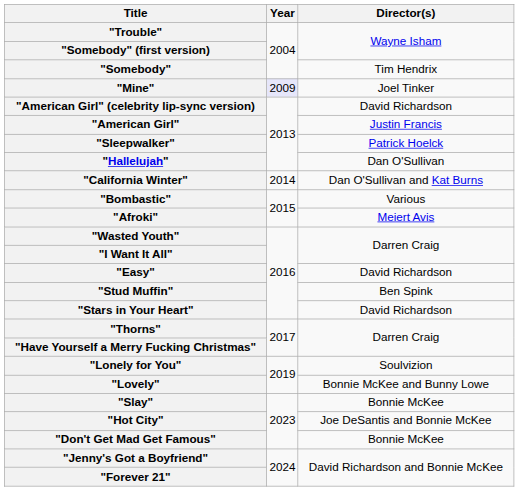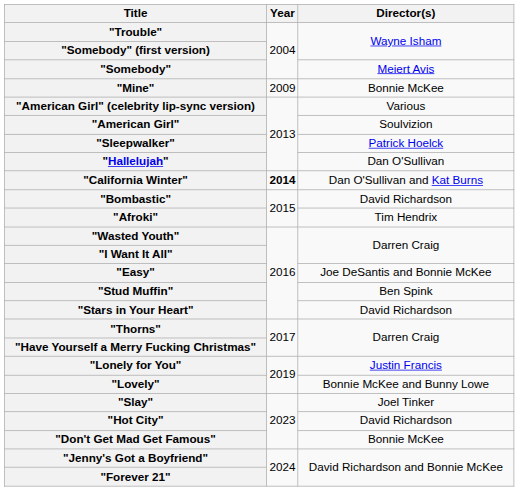 <table class="wikitable plainrowheaders" style="text-align:center">
 <tr>
 <th scope="col" style="width:22em;">Title</th>
 <th scope="col">Year</th>
 <th scope="col" style="width:18em;">Director(s)</th>
 </tr>
 <tr>
 <th scope="row">"Trouble"</th>
 <td rowspan="3">2004</td>
 <td rowspan="2"><a href='#'>Wayne Isham</a></td>
 </tr>
 <tr>
 <th scope="row">"Somebody" (first version)</th>
 </tr>
 <tr>
 <th scope="row">"Somebody"</th>
-<td>Tim Hendrix</td>
+<td><a href='#'>Meiert Avis</a></td>
 </tr>
 <tr>
 <th scope="row">"Mine"</th>
-<td style="background: lavender;">2009</td>
-<td>Joel Tinker</td>
+<td>2009</td>
+<td>Bonnie McKee</td>
 </tr>
 <tr>
 <th scope="row">"American Girl" (celebrity lip-sync version)</th>
 <td rowspan="4">2013</td>
-<td>David Richardson</td>
+<td>Various</td>
 </tr>
 <tr>
 <th scope="row">"American Girl"</th>
-<td><a href='#'>Justin Francis</a></td>
+<td>Soulvizion</td>
 </tr>
 <tr>
 <th scope="row">"Sleepwalker"</th>
 <td><a href='#'>Patrick Hoelck</a></td>
 </tr>
 <tr>
 <th scope="row">"<a href='#'>Hallelujah</a>"</th>
 <td>Dan O'Sullivan</td>
 </tr>
 <tr>
 <th scope="row">"California Winter"</th>
-<td>2014</td>
+<td><strong>2014</strong></td>
 <td>Dan O'Sullivan and <a href='#'>Kat Burns</a></td>
 </tr>
 <tr>
 <th scope="row">"Bombastic"</th>
 <td rowspan="2">2015</td>
-<td>Various</td>
+<td>David Richardson</td>
 </tr>
 <tr>
 <th scope="row">"Afroki" <br> </th>
-<td><a href='#'>Meiert Avis</a></td>
+<td>Tim Hendrix</td>
 </tr>
 <tr>
 <th scope="row">"Wasted Youth"</th>
 <td rowspan="5">2016</td>
 <td rowspan="2">Darren Craig</td>
 </tr>
 <tr>
 <th scope="row">"I Want It All"</th>
 </tr>
 <tr>
 <th scope="row">"Easy"</th>
-<td>David Richardson</td>
+<td>Joe DeSantis and Bonnie McKee</td>
 </tr>
 <tr>
 <th scope="row">"Stud Muffin"</th>
 <td>Ben Spink</td>
 </tr>
 <tr>
 <th scope="row">"Stars in Your Heart"</th>
 <td>David Richardson</td>
 </tr>
 <tr>
 <th scope="row">"Thorns"</th>
 <td rowspan="2">2017</td>
 <td rowspan="2">Darren Craig</td>
 </tr>
 <tr>
 <th scope="row">"Have Yourself a Merry Fucking Christmas"</th>
 </tr>
 <tr>
 <th scope="row">"Lonely for You" <br> </th>
 <td rowspan="2">2019</td>
-<td>Soulvizion</td>
+<td><a href='#'>Justin Francis</a></td>
 </tr>
 <tr>
 <th scope="row">"Lovely"</th>
 <td>Bonnie McKee and Bunny Lowe</td>
 </tr>
 <tr>
 <th scope="row">"Slay"</th>
 <td rowspan="3">2023</td>
-<td>Bonnie McKee</td>
+<td>Joel Tinker</td>
 </tr>
 <tr>
 <th scope="row">"Hot City"</th>
-<td>Joe DeSantis and Bonnie McKee</td>
+<td>David Richardson</td>
 </tr>
 <tr>
 <th scope="row">"Don't Get Mad Get Famous"</th>
 <td>Bonnie McKee</td>
 </tr>
 <tr>
 <th scope="row">"Jenny's Got a Boyfriend"</th>
 <td rowspan="2">2024</td>
 <td rowspan="2">David Richardson and Bonnie McKee</td>
 </tr>
 <tr>
 <th scope="row">"Forever 21"</th>
 </tr>
 </table>
